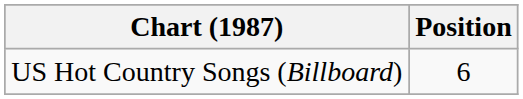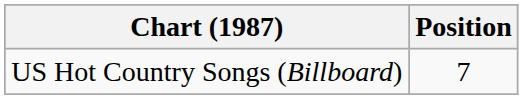 <table class="wikitable">
 <tr>
 <th>Chart (1987)</th>
 <th>Position</th>
 </tr>
 <tr>
 <td>US Hot Country Songs (<em>Billboard</em>)</td>
-<td align="center">6</td>
+<td align="center">7</td>
 </tr>
 </table>
